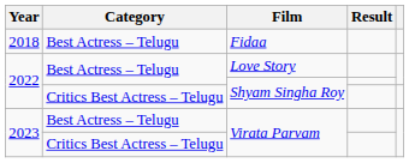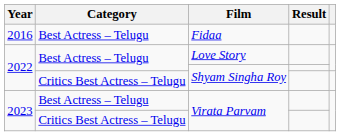 <table class="wikitable sortable plainrowheaders">
 <tr>
 <th scope="col">Year</th>
 <th scope="col">Category</th>
 <th scope="col">Film</th>
 <th scope="col">Result</th>
 <th scope="col" class="unsortable"></th>
 </tr>
 <tr>
-<td><a href='#'>2018</a></td>
+<td><a href='#'>2016</a></td>
 <td><a href='#'>Best Actress – Telugu</a></td>
 <td><em><a href='#'>Fidaa</a></em></td>
 <td></td>
 <td style="text-align:center;"></td>
 </tr>
 <tr>
 <td rowspan="3"><a href='#'>2022</a></td>
 <td rowspan="2"><a href='#'>Best Actress – Telugu</a></td>
 <td><em><a href='#'>Love Story</a></em></td>
 <td></td>
 <td rowspan="2" style="text-align:center;"></td>
 </tr>
 <tr>
 <td rowspan="2"><em><a href='#'>Shyam Singha Roy</a></em></td>
 <td></td>
 </tr>
 <tr>
 <td><a href='#'>Critics Best Actress – Telugu</a></td>
 <td></td>
 <td style="text-align:center;"></td>
 </tr>
 <tr>
 <td rowspan="2"><a href='#'>2023</a></td>
 <td><a href='#'>Best Actress – Telugu</a></td>
 <td rowspan="2"><em><a href='#'>Virata Parvam</a></em></td>
 <td></td>
 <td rowspan="2"></td>
 </tr>
 <tr>
 <td><a href='#'>Critics Best Actress – Telugu</a></td>
 <td></td>
 </tr>
 </table>
